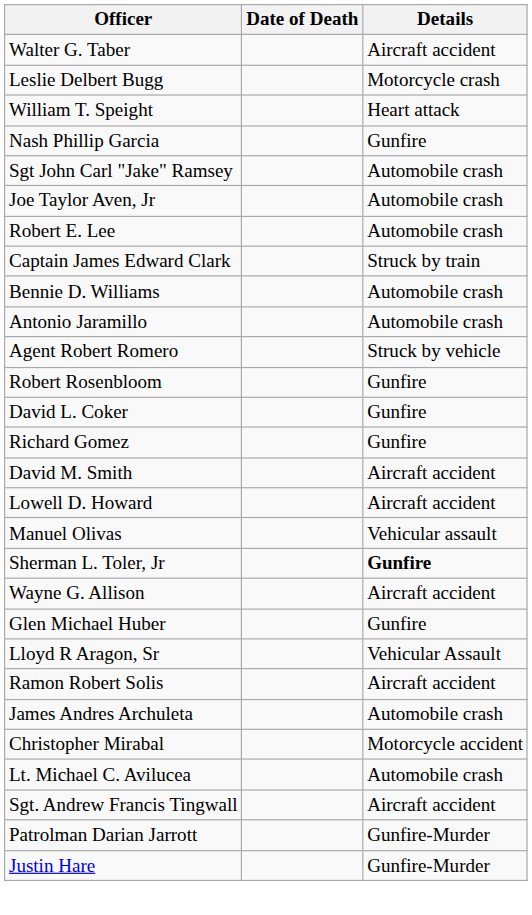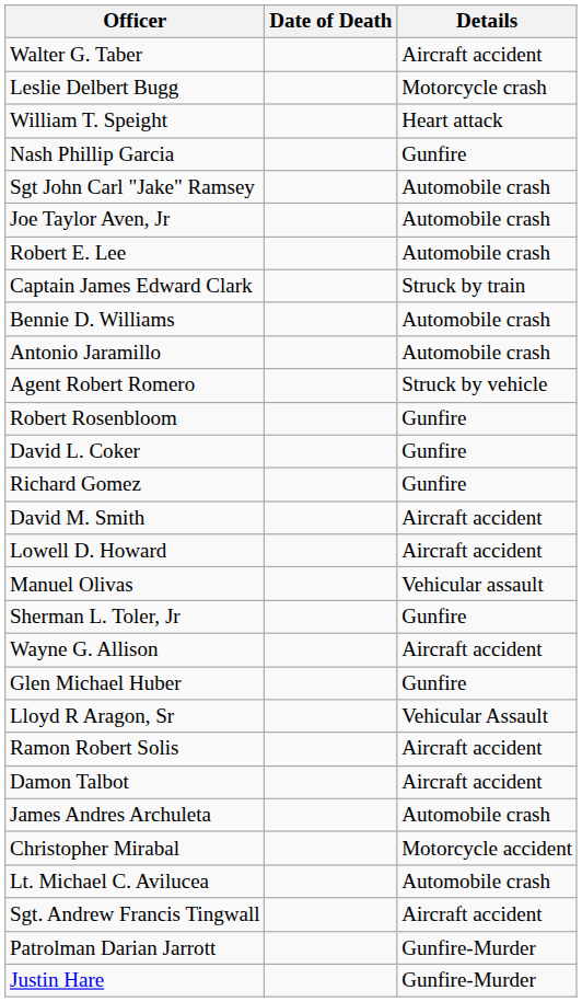 <table class="wikitable">
 <tr>
 <th>Officer</th>
 <th>Date of Death</th>
 <th>Details</th>
 </tr>
 <tr>
 <td>Walter G. Taber</td>
 <td></td>
 <td>Aircraft accident</td>
 </tr>
 <tr>
 <td>Leslie Delbert Bugg</td>
 <td></td>
 <td>Motorcycle crash</td>
 </tr>
 <tr>
 <td>William T. Speight</td>
 <td></td>
 <td>Heart attack</td>
 </tr>
 <tr>
 <td>Nash Phillip Garcia</td>
 <td></td>
 <td>Gunfire</td>
 </tr>
 <tr>
 <td>Sgt John Carl "Jake" Ramsey</td>
 <td></td>
 <td>Automobile crash</td>
 </tr>
 <tr>
 <td>Joe Taylor Aven, Jr</td>
 <td></td>
 <td>Automobile crash</td>
 </tr>
 <tr>
 <td>Robert E. Lee</td>
 <td></td>
 <td>Automobile crash</td>
 </tr>
 <tr>
 <td>Captain James Edward Clark</td>
 <td></td>
 <td>Struck by train</td>
 </tr>
 <tr>
 <td>Bennie D. Williams</td>
 <td></td>
 <td>Automobile crash</td>
 </tr>
 <tr>
 <td>Antonio Jaramillo</td>
 <td></td>
 <td>Automobile crash</td>
 </tr>
 <tr>
 <td>Agent Robert Romero</td>
 <td></td>
 <td>Struck by vehicle</td>
 </tr>
 <tr>
 <td>Robert Rosenbloom</td>
 <td></td>
 <td>Gunfire</td>
 </tr>
 <tr>
 <td>David L. Coker</td>
 <td></td>
 <td>Gunfire</td>
 </tr>
 <tr>
 <td>Richard Gomez</td>
 <td></td>
 <td>Gunfire</td>
 </tr>
 <tr>
 <td>David M. Smith</td>
 <td></td>
 <td>Aircraft accident</td>
 </tr>
 <tr>
 <td>Lowell D. Howard</td>
 <td></td>
 <td>Aircraft accident</td>
 </tr>
 <tr>
 <td>Manuel Olivas</td>
 <td></td>
 <td>Vehicular assault</td>
 </tr>
 <tr>
 <td>Sherman L. Toler, Jr</td>
 <td></td>
-<td><strong>Gunfire</strong></td>
+<td>Gunfire</td>
 </tr>
 <tr>
 <td>Wayne G. Allison</td>
 <td></td>
 <td>Aircraft accident</td>
 </tr>
 <tr>
 <td>Glen Michael Huber</td>
 <td></td>
 <td>Gunfire</td>
 </tr>
 <tr>
 <td>Lloyd R Aragon, Sr</td>
 <td></td>
 <td>Vehicular Assault</td>
 </tr>
 <tr>
 <td>Ramon Robert Solis</td>
+<td></td>
+<td>Aircraft accident</td>
+</tr>
+<tr>
+<td>Damon Talbot</td>
 <td></td>
 <td>Aircraft accident</td>
 </tr>
 <tr>
 <td>James Andres Archuleta</td>
 <td></td>
 <td>Automobile crash</td>
 </tr>
 <tr>
 <td>Christopher Mirabal</td>
 <td></td>
 <td>Motorcycle accident</td>
 </tr>
 <tr>
 <td>Lt. Michael C. Avilucea</td>
 <td></td>
 <td>Automobile crash</td>
 </tr>
 <tr>
 <td>Sgt. Andrew Francis Tingwall</td>
 <td></td>
 <td>Aircraft accident</td>
 </tr>
 <tr>
 <td>Patrolman Darian Jarrott</td>
 <td></td>
 <td>Gunfire-Murder</td>
 </tr>
 <tr>
 <td><a href='#'>Justin Hare</a></td>
 <td></td>
 <td>Gunfire-Murder</td>
 </tr>
 </table>
